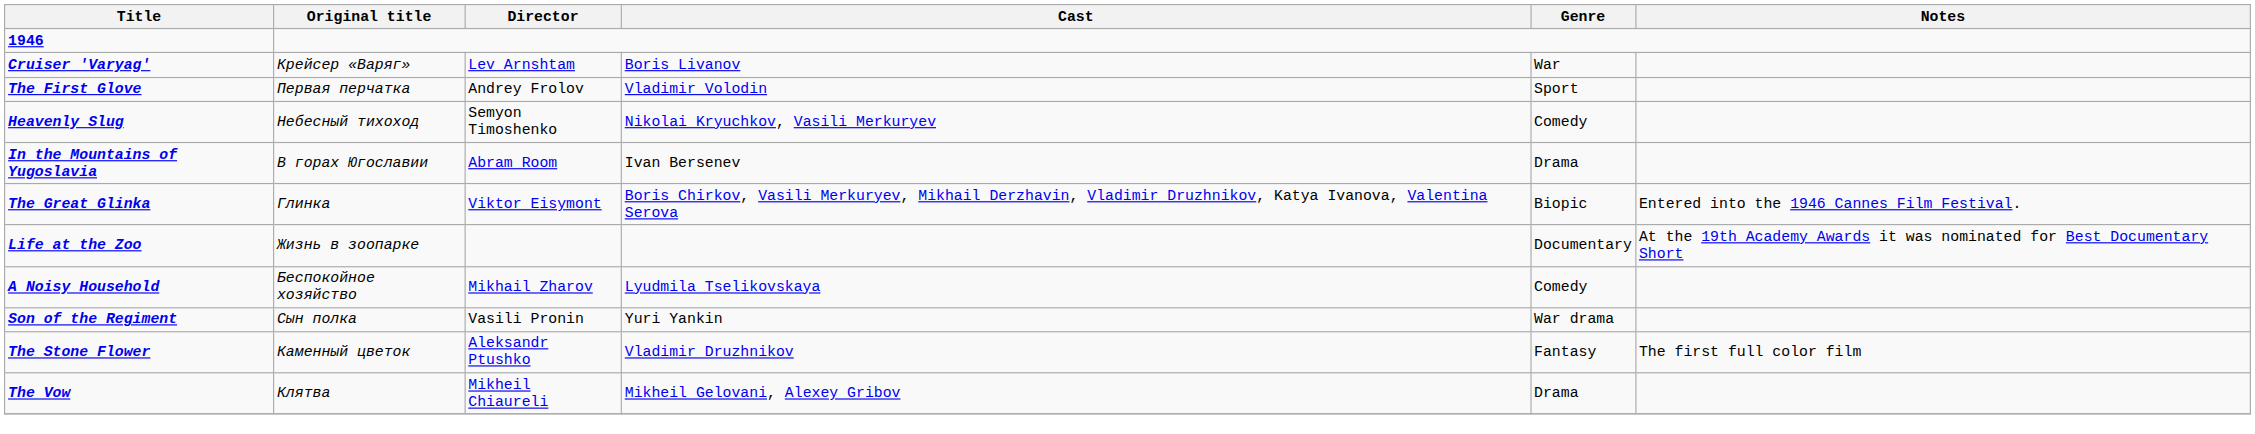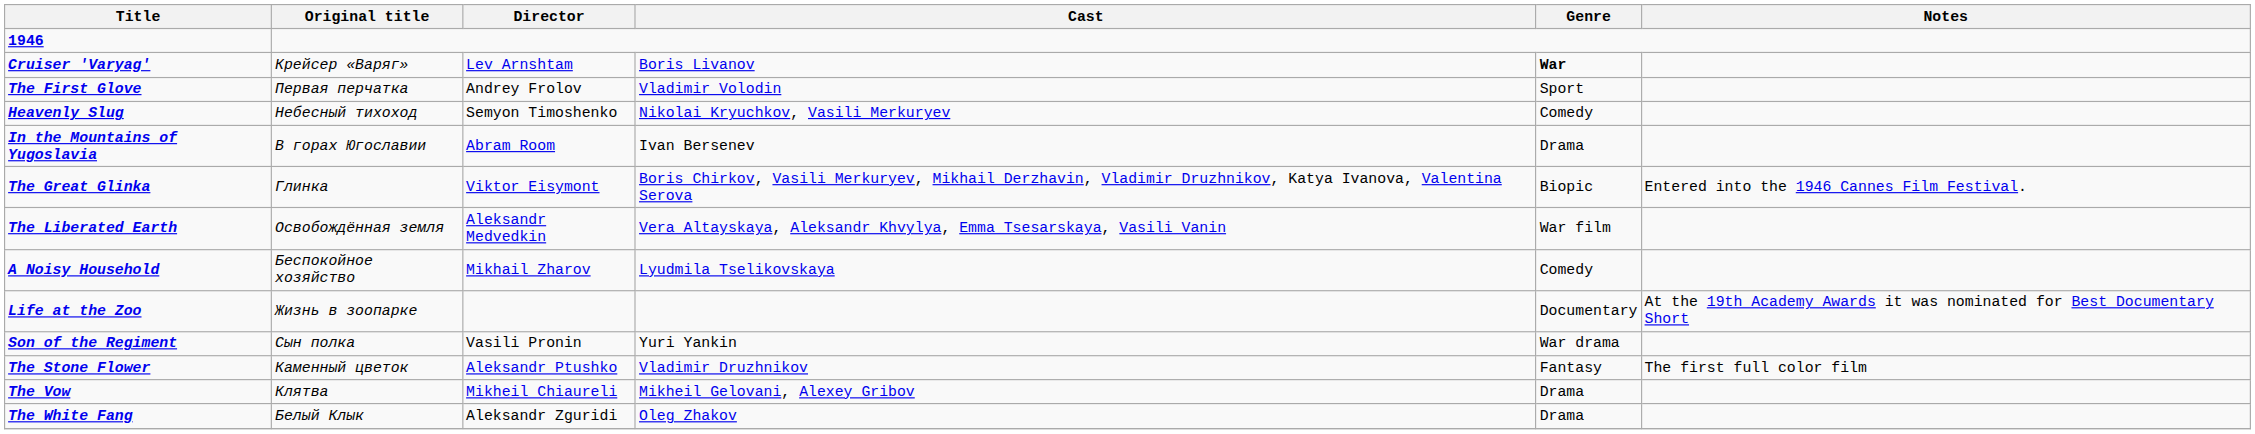 <table class="wikitable">
 <tr>
 <th>Title</th>
 <th>Original title</th>
 <th>Director</th>
 <th>Cast</th>
 <th>Genre</th>
 <th>Notes</th>
 </tr>
 <tr>
 <td><strong><a href='#'>1946</a></strong></td>
 </tr>
 <tr>
 <td><strong><em><a href='#'>Cruiser 'Varyag'</a></em></strong></td>
 <td><em>Крейсер «Варяг»</em></td>
 <td><a href='#'>Lev Arnshtam</a></td>
 <td><a href='#'>Boris Livanov</a></td>
-<td>War</td>
+<td><strong>War</strong></td>
 <td></td>
 </tr>
 <tr>
 <td><strong><em><a href='#'>The First Glove</a></em></strong></td>
 <td><em>Первая перчатка</em></td>
 <td>Andrey Frolov</td>
 <td><a href='#'>Vladimir Volodin</a></td>
 <td>Sport</td>
 <td></td>
 </tr>
 <tr>
 <td><strong><em><a href='#'>Heavenly Slug</a></em></strong></td>
 <td><em>Небесный тихоход</em></td>
 <td>Semyon Timoshenko</td>
 <td><a href='#'>Nikolai Kryuchkov</a>, <a href='#'>Vasili Merkuryev</a></td>
 <td>Comedy</td>
 <td></td>
 </tr>
 <tr>
 <td><strong><em><a href='#'>In the Mountains of Yugoslavia</a></em></strong></td>
 <td><em>В горах Югославии</em></td>
 <td><a href='#'>Abram Room</a></td>
 <td>Ivan Bersenev</td>
 <td>Drama</td>
 <td></td>
 </tr>
 <tr>
 <td><strong><em><a href='#'>The Great Glinka</a></em></strong></td>
 <td><em>Глинка</em></td>
 <td><a href='#'>Viktor Eisymont</a></td>
 <td><a href='#'>Boris Chirkov</a>, <a href='#'>Vasili Merkuryev</a>, <a href='#'>Mikhail Derzhavin</a>, <a href='#'>Vladimir Druzhnikov</a>, Katya Ivanova, <a href='#'>Valentina Serova</a></td>
 <td>Biopic</td>
 <td>Entered into the <a href='#'>1946 Cannes Film Festival</a>.</td>
 </tr>
 <tr>
-<td><strong><em><a href='#'>Life at the Zoo</a></em></strong></td>
-<td><em>Жизнь в зоопарке</em></td>
+<td><strong><em><a href='#'>The Liberated Earth</a></em></strong></td>
+<td><em>Освобождённая земля</em></td>
+<td><a href='#'>Aleksandr Medvedkin</a></td>
+<td><a href='#'>Vera Altayskaya</a>,  <a href='#'>Aleksandr Khvylya</a>,  <a href='#'>Emma Tsesarskaya</a>,  <a href='#'>Vasili Vanin</a></td>
+<td>War film</td>
 <td></td>
-<td></td>
-<td>Documentary</td>
-<td>At the <a href='#'>19th Academy Awards</a> it was nominated for <a href='#'>Best Documentary Short</a></td>
 </tr>
 <tr>
 <td><strong><em><a href='#'>A Noisy Household</a></em></strong></td>
 <td><em>Беспокойное хозяйство</em></td>
 <td><a href='#'>Mikhail Zharov</a></td>
 <td><a href='#'>Lyudmila Tselikovskaya</a></td>
 <td>Comedy</td>
 <td></td>
+</tr>
+<tr>
+<td><strong><em><a href='#'>Life at the Zoo</a></em></strong></td>
+<td><em>Жизнь в зоопарке</em></td>
+<td></td>
+<td></td>
+<td>Documentary</td>
+<td>At the <a href='#'>19th Academy Awards</a> it was nominated for <a href='#'>Best Documentary Short</a></td>
 </tr>
 <tr>
 <td><strong><em><a href='#'>Son of the Regiment</a></em></strong></td>
 <td><em>Сын полка</em></td>
 <td>Vasili Pronin</td>
 <td>Yuri Yankin</td>
 <td>War drama</td>
 <td></td>
 </tr>
 <tr>
 <td><strong><em><a href='#'>The Stone Flower</a></em></strong></td>
 <td><em>Каменный цветок</em></td>
 <td><a href='#'>Aleksandr Ptushko</a></td>
 <td><a href='#'>Vladimir Druzhnikov</a></td>
 <td>Fantasy</td>
 <td>The first full color film</td>
 </tr>
 <tr>
 <td><strong><em><a href='#'>The Vow</a></em></strong></td>
 <td><em>Клятва</em></td>
 <td><a href='#'>Mikheil Chiaureli</a></td>
 <td><a href='#'>Mikheil Gelovani</a>, <a href='#'>Alexey Gribov</a></td>
 <td>Drama</td>
 <td></td>
 </tr>
 <tr>
+<td><strong><em><a href='#'>The White Fang</a></em></strong></td>
+<td><em>Белый Клык</em></td>
+<td>Aleksandr Zguridi</td>
+<td><a href='#'>Oleg Zhakov</a></td>
+<td>Drama</td>
+<td></td>
+</tr>
+<tr>
 </tr>
 </table>
